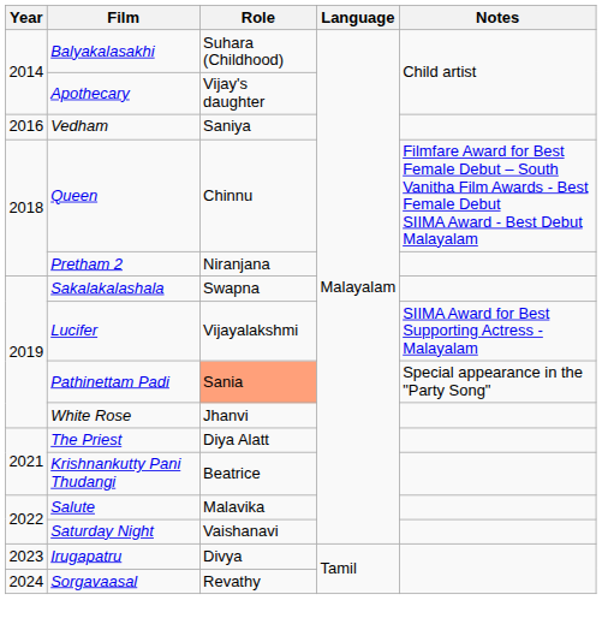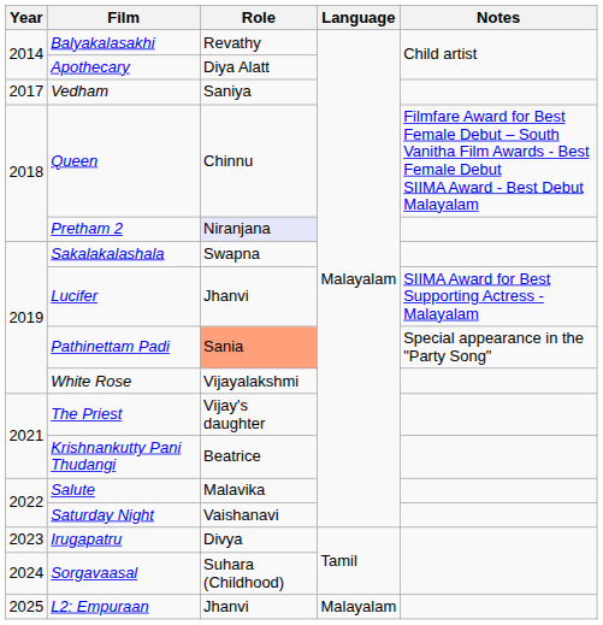 <table class="wikitable sortable">
 <tr>
 <th>Year</th>
 <th>Film</th>
 <th>Role</th>
 <th>Language</th>
 <th class="unsortable">Notes</th>
 </tr>
 <tr>
 <td rowspan =2>2014</td>
 <td><em><a href='#'>Balyakalasakhi</a></em></td>
-<td>Suhara (Childhood)</td>
+<td>Revathy</td>
 <td rowspan="13">Malayalam</td>
 <td rowspan="2">Child artist</td>
 </tr>
 <tr>
 <td><em><a href='#'>Apothecary</a></em></td>
-<td>Vijay's daughter</td>
+<td>Diya Alatt</td>
 </tr>
 <tr>
-<td rowspan=1>2016</td>
+<td rowspan=1>2017</td>
 <td><em>Vedham</em></td>
 <td>Saniya</td>
 <td></td>
 </tr>
 <tr>
 <td rowspan=2>2018</td>
 <td><em><a href='#'>Queen</a></em></td>
 <td>Chinnu</td>
 <td><a href='#'>Filmfare Award for Best Female Debut – South</a><br><a href='#'>Vanitha Film Awards - Best Female Debut</a><br><a href='#'>SIIMA Award - Best Debut Malayalam</a></td>
 </tr>
 <tr>
 <td><em><a href='#'>Pretham 2</a></em></td>
-<td>Niranjana</td>
+<td style="background: lavender;">Niranjana</td>
 <td></td>
 </tr>
 <tr>
 <td Rowspan=4>2019</td>
 <td><em><a href='#'>Sakalakalashala</a></em></td>
 <td>Swapna</td>
 <td></td>
 </tr>
 <tr>
 <td><em><a href='#'>Lucifer</a></em></td>
-<td>Vijayalakshmi</td>
+<td>Jhanvi</td>
 <td><a href='#'>SIIMA Award for Best Supporting Actress - Malayalam</a></td>
 </tr>
 <tr>
 <td><em><a href='#'>Pathinettam Padi</a></em></td>
 <td style="background: lightsalmon;">Sania</td>
 <td>Special appearance in the "Party Song"</td>
 </tr>
 <tr>
 <td><em>White Rose</em></td>
-<td>Jhanvi</td>
+<td>Vijayalakshmi</td>
 <td></td>
 </tr>
 <tr>
 <td Rowspan=2>2021</td>
 <td><em><a href='#'>The Priest</a></em></td>
-<td>Diya Alatt</td>
+<td>Vijay's daughter</td>
 <td></td>
 </tr>
 <tr>
 <td><em><a href='#'>Krishnankutty Pani Thudangi</a></em></td>
 <td>Beatrice</td>
 <td></td>
 </tr>
 <tr>
 <td Rowspan=2>2022</td>
 <td><em><a href='#'>Salute</a></em></td>
 <td>Malavika</td>
 <td></td>
 </tr>
 <tr>
 <td><em><a href='#'>Saturday Night</a></em></td>
 <td>Vaishanavi</td>
 <td></td>
 </tr>
 <tr>
 <td>2023</td>
 <td><em><a href='#'>Irugapatru</a></em></td>
 <td>Divya</td>
 <td rowspan="2">Tamil</td>
 <td rowspan="2"></td>
 </tr>
 <tr>
 <td>2024</td>
 <td><em><a href='#'>Sorgavaasal</a></em></td>
-<td>Revathy</td>
+<td>Suhara (Childhood)</td>
+</tr>
+<tr>
+<td>2025</td>
+<td><em><a href='#'>L2: Empuraan</a></em></td>
+<td>Jhanvi</td>
+<td>Malayalam</td>
+<td></td>
 </tr>
 </table>
